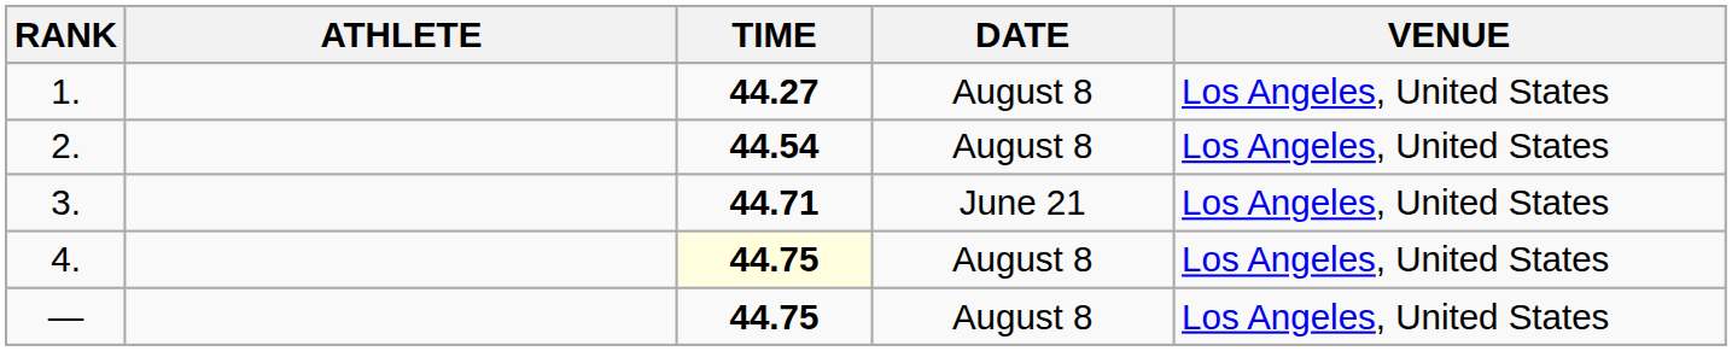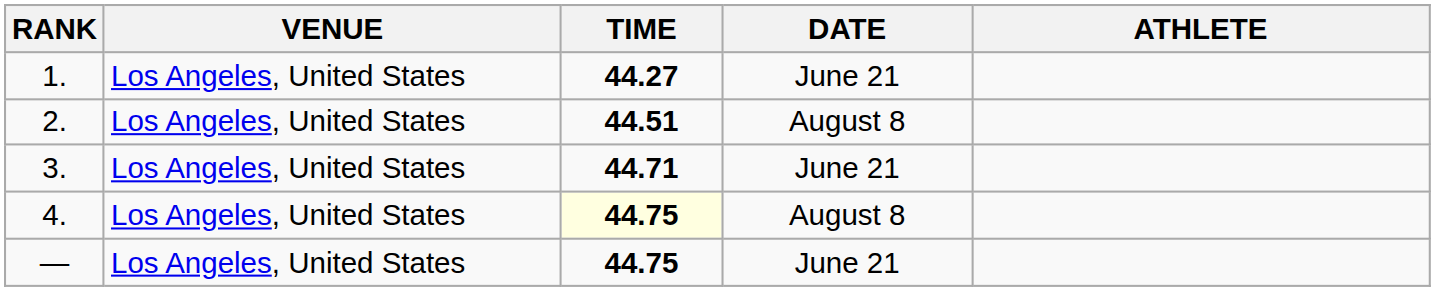 <table class="wikitable" style="border-collapse: collapse; font-size: 90%;">
 <tr>
 <th>RANK</th>
-<th align="center" style="width: 15em">ATHLETE</th>
+<th align="center" style="width: 15em">VENUE</th>
 <th align="center" style="width: 5em">TIME</th>
 <th align="center" style="width: 8em">DATE</th>
-<th align="center" style="width: 15em">VENUE</th>
+<th align="center" style="width: 15em">ATHLETE</th>
 </tr>
 <tr>
 <td align="center">1.</td>
+<td><a href='#'>Los Angeles</a>, United States</td>
+<td align="center"><strong>44.27</strong></td>
+<td align="center">June 21</td>
 <td></td>
-<td align="center"><strong>44.27</strong></td>
-<td align="center">August 8</td>
-<td><a href='#'>Los Angeles</a>, United States</td>
 </tr>
 <tr>
 <td align="center">2.</td>
+<td><a href='#'>Los Angeles</a>, United States</td>
+<td align="center"><strong>44.51</strong></td>
+<td align="center">August 8</td>
 <td></td>
-<td align="center"><strong>44.54</strong></td>
-<td align="center">August 8</td>
-<td><a href='#'>Los Angeles</a>, United States</td>
 </tr>
 <tr>
 <td align="center">3.</td>
-<td></td>
+<td><a href='#'>Los Angeles</a>, United States</td>
 <td align="center"><strong>44.71</strong></td>
 <td align="center">June 21</td>
-<td><a href='#'>Los Angeles</a>, United States</td>
+<td></td>
 </tr>
 <tr>
 <td align="center">4.</td>
-<td></td>
+<td><a href='#'>Los Angeles</a>, United States</td>
 <td align="center" style="background: lightyellow;"><strong>44.75</strong></td>
 <td align="center">August 8</td>
-<td><a href='#'>Los Angeles</a>, United States</td>
+<td></td>
 </tr>
 <tr>
 <td align="center">—</td>
+<td><a href='#'>Los Angeles</a>, United States</td>
+<td align="center"><strong>44.75</strong></td>
+<td align="center">June 21</td>
 <td></td>
-<td align="center"><strong>44.75</strong></td>
-<td align="center">August 8</td>
-<td><a href='#'>Los Angeles</a>, United States</td>
 </tr>
 </table>
